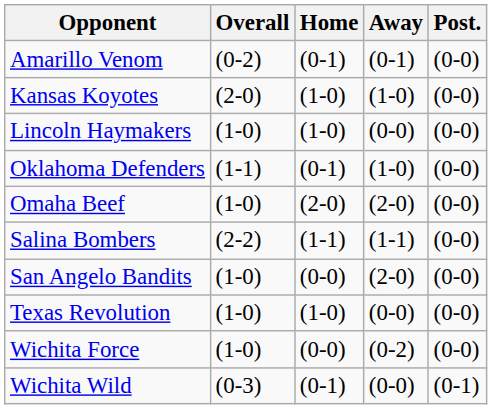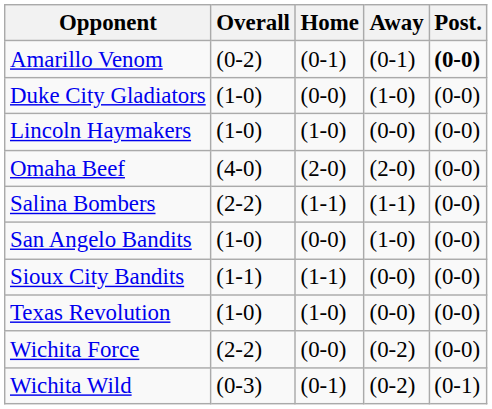 <table class="wikitable">
 <tr>
 <th>Opponent</th>
 <th>Overall</th>
 <th>Home</th>
 <th>Away</th>
 <th>Post.</th>
 </tr>
 <tr>
 <td><a href='#'>Amarillo Venom</a></td>
 <td>(0-2)</td>
 <td>(0-1)</td>
 <td>(0-1)</td>
-<td>(0-0)</td>
+<td><strong>(0-0)</strong></td>
 </tr>
 <tr>
-<td><a href='#'>Kansas Koyotes</a></td>
-<td>(2-0)</td>
+<td><a href='#'>Duke City Gladiators</a></td>
 <td>(1-0)</td>
+<td>(0-0)</td>
 <td>(1-0)</td>
 <td>(0-0)</td>
 </tr>
 <tr>
 <td><a href='#'>Lincoln Haymakers</a></td>
 <td>(1-0)</td>
 <td>(1-0)</td>
 <td>(0-0)</td>
 <td>(0-0)</td>
 </tr>
 <tr>
-<td><a href='#'>Oklahoma Defenders</a></td>
-<td>(1-1)</td>
-<td>(0-1)</td>
-<td>(1-0)</td>
-<td>(0-0)</td>
-</tr>
-<tr>
 <td><a href='#'>Omaha Beef</a></td>
-<td>(1-0)</td>
+<td>(4-0)</td>
 <td>(2-0)</td>
 <td>(2-0)</td>
 <td>(0-0)</td>
 </tr>
 <tr>
 <td><a href='#'>Salina Bombers</a></td>
 <td>(2-2)</td>
 <td>(1-1)</td>
 <td>(1-1)</td>
 <td>(0-0)</td>
 </tr>
 <tr>
 <td><a href='#'>San Angelo Bandits</a></td>
 <td>(1-0)</td>
 <td>(0-0)</td>
-<td>(2-0)</td>
+<td>(1-0)</td>
+<td>(0-0)</td>
+</tr>
+<tr>
+<td><a href='#'>Sioux City Bandits</a></td>
+<td>(1-1)</td>
+<td>(1-1)</td>
+<td>(0-0)</td>
 <td>(0-0)</td>
 </tr>
 <tr>
 <td><a href='#'>Texas Revolution</a></td>
 <td>(1-0)</td>
 <td>(1-0)</td>
 <td>(0-0)</td>
 <td>(0-0)</td>
 </tr>
 <tr>
 <td><a href='#'>Wichita Force</a></td>
-<td>(1-0)</td>
+<td>(2-2)</td>
 <td>(0-0)</td>
 <td>(0-2)</td>
 <td>(0-0)</td>
 </tr>
 <tr>
 <td><a href='#'>Wichita Wild</a></td>
 <td>(0-3)</td>
 <td>(0-1)</td>
-<td>(0-0)</td>
+<td>(0-2)</td>
 <td>(0-1)</td>
 </tr>
 </table>
